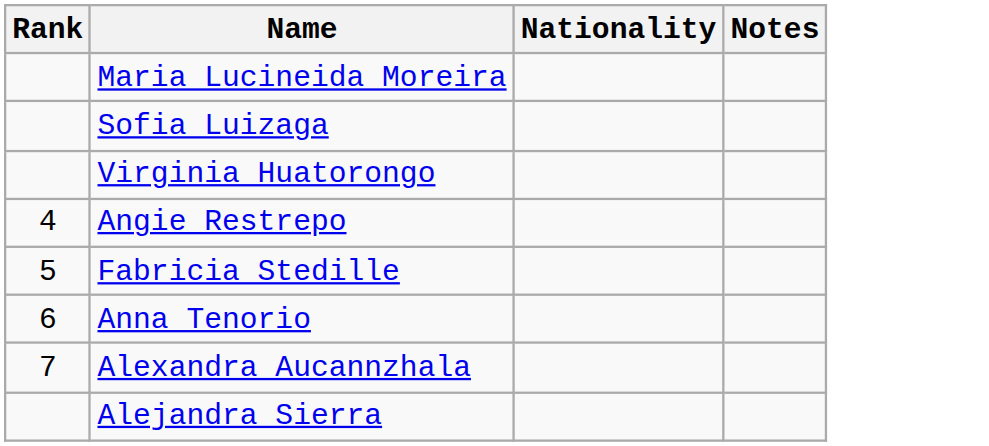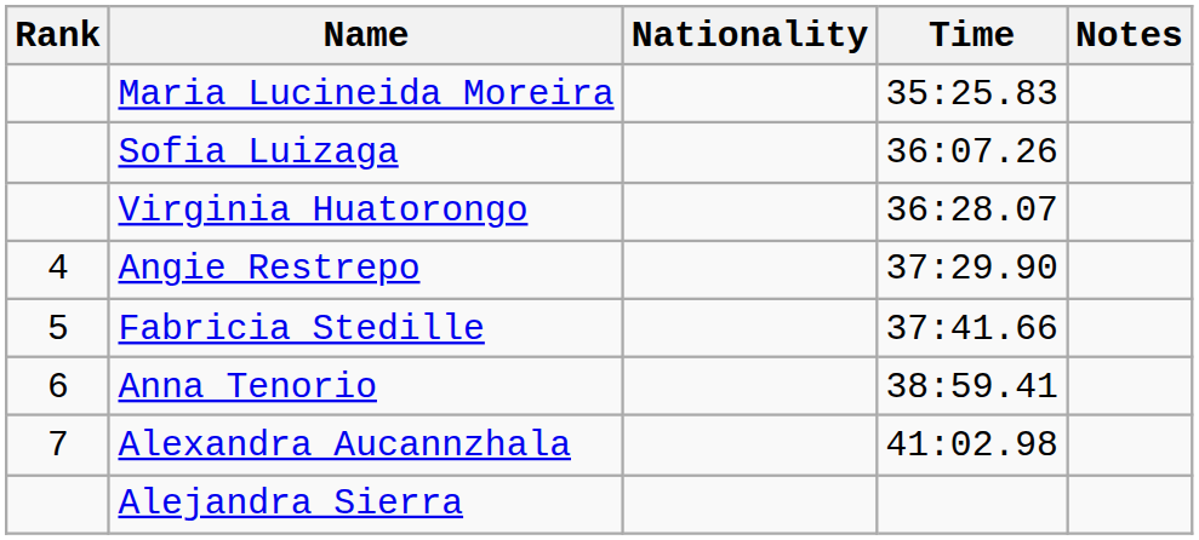 <table class="wikitable sortable" style="text-align:center">
 <tr>
 <th>Rank</th>
 <th>Name</th>
 <th>Nationality</th>
+<th>Time</th>
 <th>Notes</th>
 </tr>
 <tr>
 <td></td>
 <td align=left><a href='#'>Maria Lucineida Moreira</a></td>
 <td align=left></td>
+<td>35:25.83</td>
 <td></td>
 </tr>
 <tr>
 <td></td>
 <td align=left><a href='#'>Sofia Luizaga</a></td>
 <td align=left></td>
+<td>36:07.26</td>
 <td></td>
 </tr>
 <tr>
 <td></td>
 <td align=left><a href='#'>Virginia Huatorongo</a></td>
 <td align=left></td>
+<td>36:28.07</td>
 <td></td>
 </tr>
 <tr>
 <td>4</td>
 <td align=left><a href='#'>Angie Restrepo</a></td>
 <td align=left></td>
+<td>37:29.90</td>
 <td></td>
 </tr>
 <tr>
 <td>5</td>
 <td align=left><a href='#'>Fabricia Stedille</a></td>
 <td align=left></td>
+<td>37:41.66</td>
 <td></td>
 </tr>
 <tr>
 <td>6</td>
 <td align=left><a href='#'>Anna Tenorio</a></td>
 <td align=left></td>
+<td>38:59.41</td>
 <td></td>
 </tr>
 <tr>
 <td>7</td>
 <td align=left><a href='#'>Alexandra Aucannzhala</a></td>
 <td align=left></td>
+<td>41:02.98</td>
 <td></td>
 </tr>
 <tr>
 <td></td>
 <td align=left><a href='#'>Alejandra Sierra</a></td>
 <td align=left></td>
 <td></td>
+<td></td>
 </tr>
 </table>
